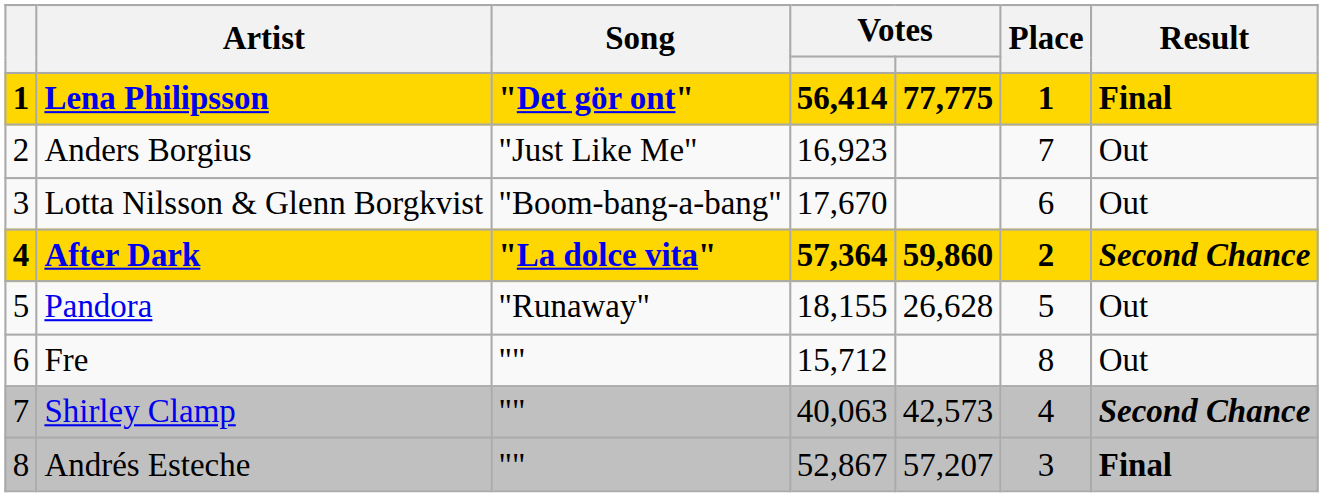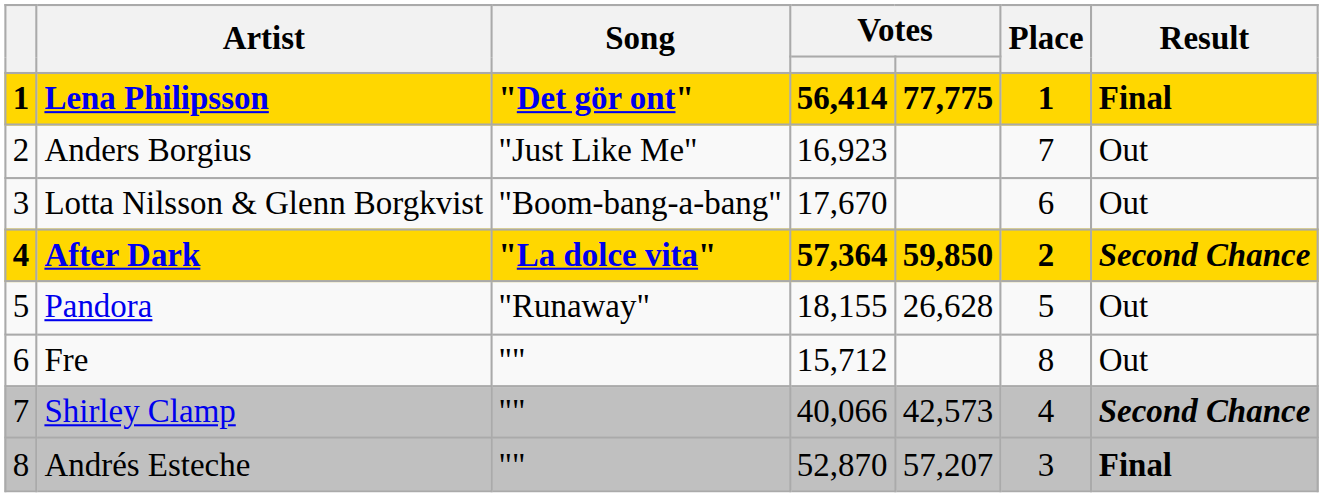 <table class="sortable wikitable" style="margin: 1em auto 1em auto; text-align:center;">
 <tr>
 <th rowspan="2"></th>
 <th rowspan="2">Artist</th>
 <th rowspan="2">Song</th>
 <th colspan="2">Votes</th>
 <th rowspan="2">Place</th>
 <th rowspan="2" class="unsortable">Result</th>
 </tr>
 <tr>
 <th></th>
 <th></th>
 </tr>
 <tr style="background:gold;">
 <td><strong>1</strong></td>
 <td align="left"><strong><a href='#'>Lena Philipsson</a></strong></td>
 <td align="left"><strong>"<a href='#'><span>Det gör ont</span></a>"</strong></td>
 <td><strong>56,414</strong></td>
 <td><strong>77,775</strong></td>
 <td><strong>1</strong></td>
 <td align="left"><strong>Final</strong></td>
 </tr>
 <tr>
 <td>2</td>
 <td align="left">Anders Borgius</td>
 <td align="left">"Just Like Me"</td>
 <td>16,923</td>
 <td></td>
 <td>7</td>
 <td align="left">Out</td>
 </tr>
 <tr>
 <td>3</td>
 <td align="left">Lotta Nilsson & Glenn Borgkvist</td>
 <td align="left">"Boom-bang-a-bang"</td>
 <td>17,670</td>
 <td></td>
 <td>6</td>
 <td align="left">Out</td>
 </tr>
 <tr style="background:gold;">
 <td><strong>4</strong></td>
 <td align="left"><strong><a href='#'>After Dark</a></strong></td>
 <td align="left"><strong>"<a href='#'><span>La dolce vita</span></a>"</strong></td>
 <td><strong>57,364</strong></td>
-<td><strong>59,860</strong></td>
+<td><strong>59,850</strong></td>
 <td><strong>2</strong></td>
 <td align="left"><strong><em>Second Chance</em></strong></td>
 </tr>
 <tr>
 <td>5</td>
 <td align="left"><a href='#'>Pandora</a></td>
 <td align="left">"Runaway"</td>
 <td>18,155</td>
 <td>26,628</td>
 <td>5</td>
 <td align="left">Out</td>
 </tr>
 <tr>
 <td>6</td>
 <td align="left">Fre</td>
 <td align="left">""</td>
 <td>15,712</td>
 <td></td>
 <td>8</td>
 <td align="left">Out</td>
 </tr>
 <tr style="background:silver;">
 <td>7</td>
 <td align="left"><a href='#'>Shirley Clamp</a></td>
 <td align="left">""</td>
-<td>40,063</td>
+<td>40,066</td>
 <td>42,573</td>
 <td>4</td>
 <td align="left"><strong><em>Second Chance</em></strong></td>
 </tr>
 <tr style="background:silver;">
 <td>8</td>
 <td align="left">Andrés Esteche</td>
 <td align="left">""</td>
-<td>52,867</td>
+<td>52,870</td>
 <td>57,207</td>
 <td>3</td>
 <td align="left"><strong>Final</strong></td>
 </tr>
 </table>
